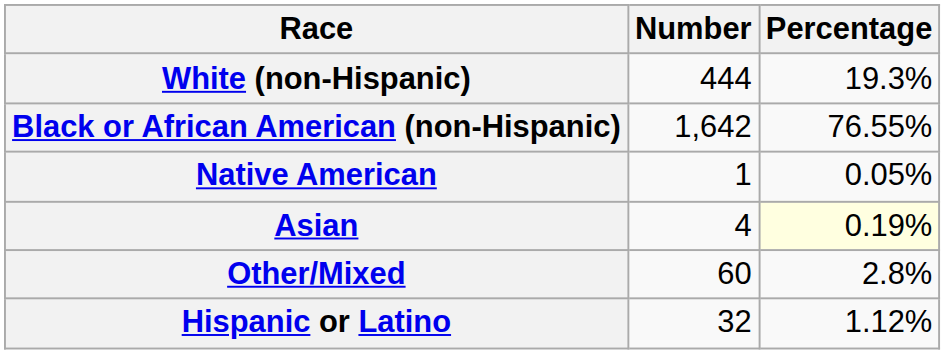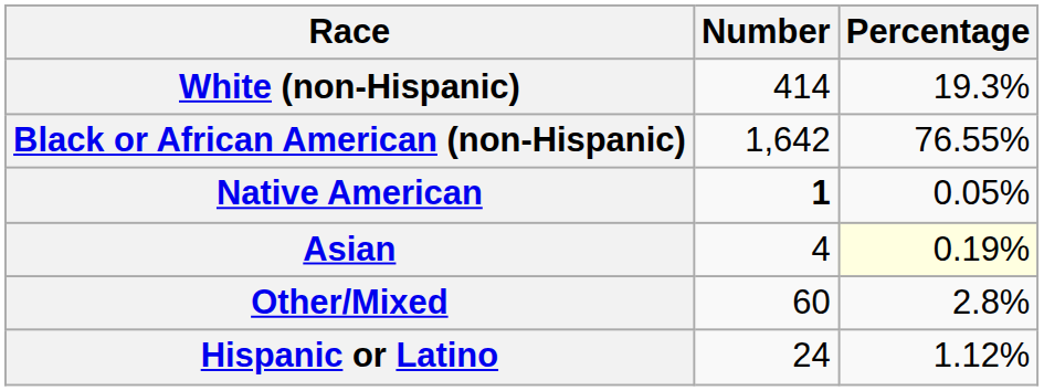 <table class="wikitable" style="text-align:right">
 <tr>
 <th scope="col">Race</th>
 <th scope="col">Number</th>
 <th scope="col">Percentage</th>
 </tr>
 <tr>
 <th scope="row"><a href='#'>White</a> (non-Hispanic)</th>
-<td>444</td>
+<td>414</td>
 <td>19.3%</td>
 </tr>
 <tr>
 <th scope="row"><a href='#'>Black or African American</a> (non-Hispanic)</th>
 <td>1,642</td>
 <td>76.55%</td>
 </tr>
 <tr>
 <th scope="row"><a href='#'>Native American</a></th>
-<td>1</td>
+<td><strong>1</strong></td>
 <td>0.05%</td>
 </tr>
 <tr>
 <th scope="row"><a href='#'>Asian</a></th>
 <td>4</td>
 <td style="background: lightyellow;">0.19%</td>
 </tr>
 <tr>
 <th scope="row"><a href='#'>Other/Mixed</a></th>
 <td>60</td>
 <td>2.8%</td>
 </tr>
 <tr>
 <th scope="row"><a href='#'>Hispanic</a> or <a href='#'>Latino</a></th>
-<td>32</td>
+<td>24</td>
 <td>1.12%</td>
 </tr>
 </table>
